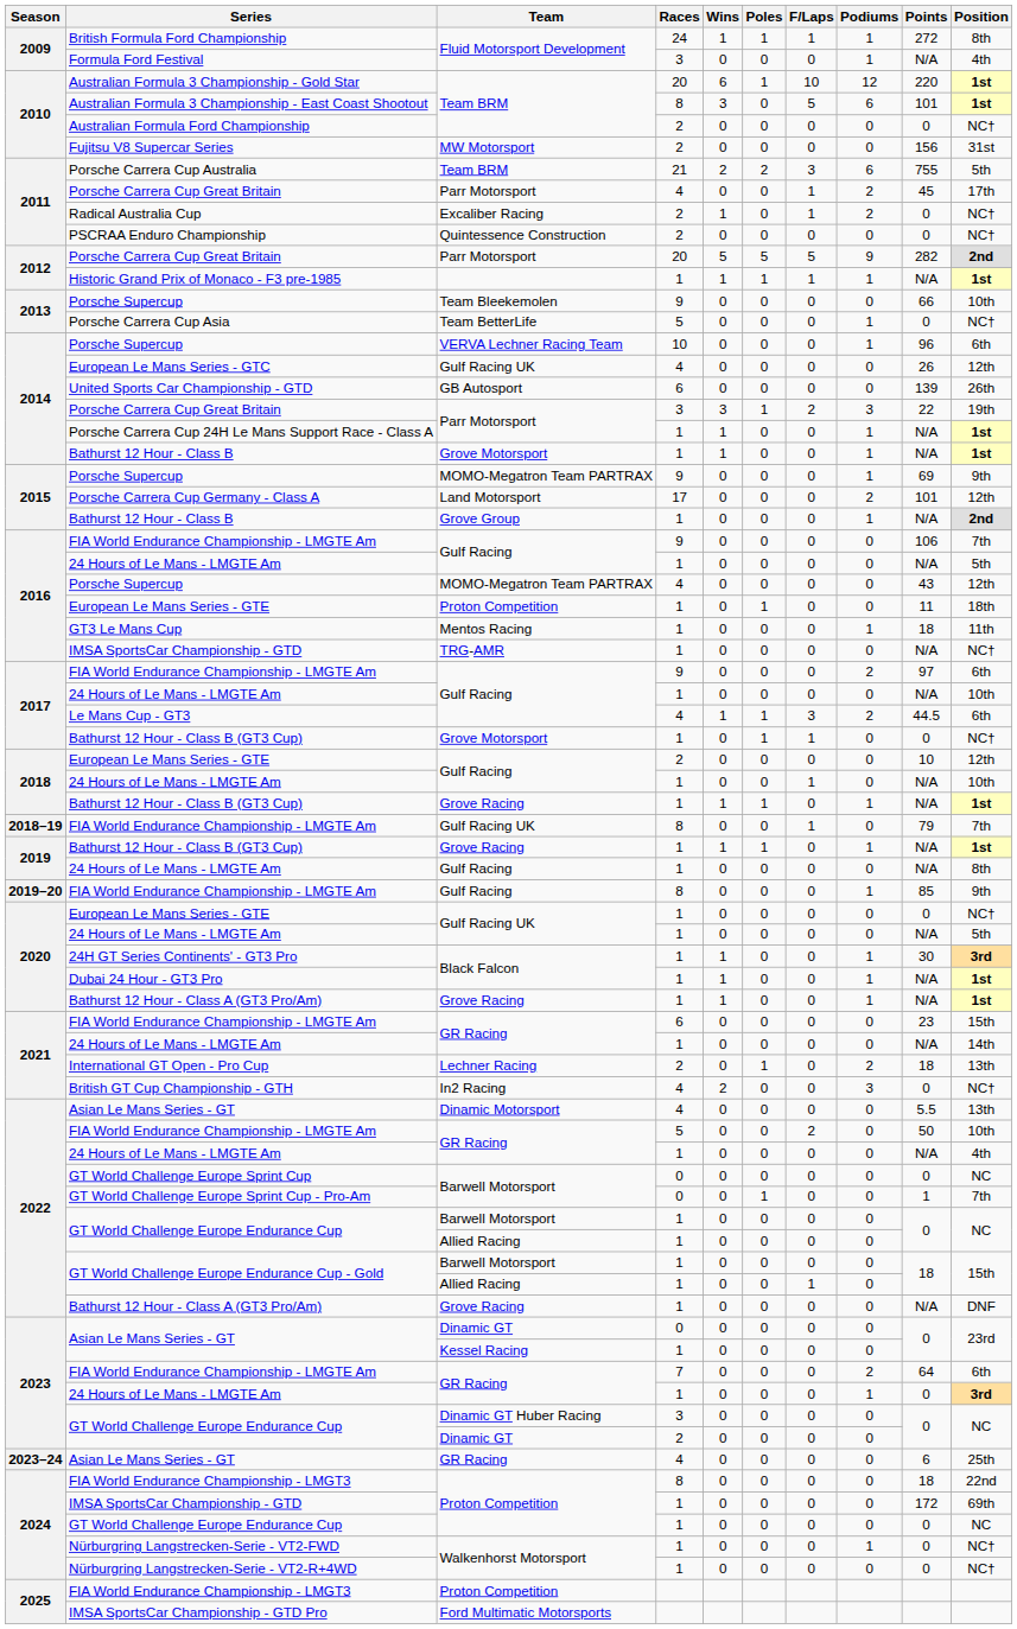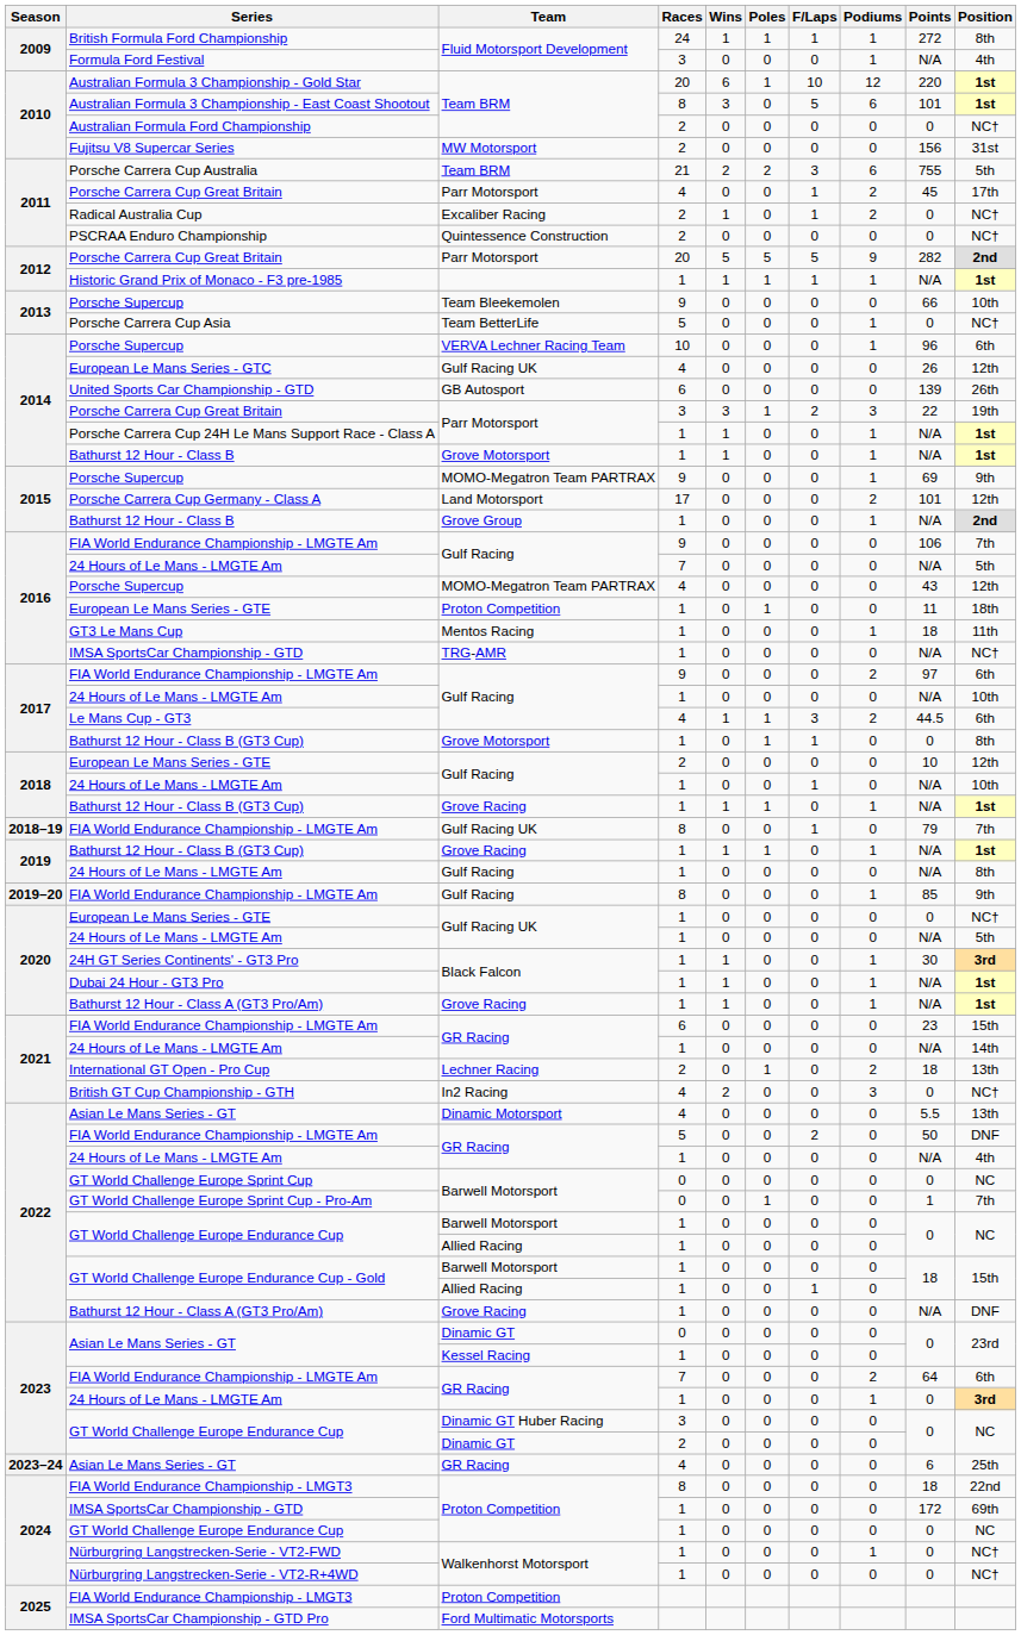 <table class="wikitable" style="font-size: 90%; text-align:center">
 <tr>
 <th>Season</th>
 <th>Series</th>
 <th>Team</th>
 <th>Races</th>
 <th>Wins</th>
 <th>Poles</th>
 <th>F/Laps</th>
 <th>Podiums</th>
 <th>Points</th>
 <th>Position</th>
 </tr>
 <tr>
 <th rowspan="2">2009</th>
 <td align="left"><a href='#'>British Formula Ford Championship</a></td>
 <td rowspan="2" align="left"><a href='#'>Fluid Motorsport Development</a></td>
 <td>24</td>
 <td>1</td>
 <td>1</td>
 <td>1</td>
 <td>1</td>
 <td>272</td>
 <td>8th</td>
 </tr>
 <tr>
 <td align="left"><a href='#'>Formula Ford Festival</a></td>
 <td>3</td>
 <td>0</td>
 <td>0</td>
 <td>0</td>
 <td>1</td>
 <td>N/A</td>
 <td>4th</td>
 </tr>
 <tr>
 <th rowspan="4">2010</th>
 <td align="left"><a href='#'>Australian Formula 3 Championship - Gold Star</a></td>
 <td rowspan="3" align="left"><a href='#'>Team BRM</a></td>
 <td>20</td>
 <td>6</td>
 <td>1</td>
 <td>10</td>
 <td>12</td>
 <td>220</td>
 <td style="background:#FFFFBF;"><strong>1st</strong></td>
 </tr>
 <tr>
 <td align="left"><a href='#'>Australian Formula 3 Championship - East Coast Shootout</a></td>
 <td>8</td>
 <td>3</td>
 <td>0</td>
 <td>5</td>
 <td>6</td>
 <td>101</td>
 <td style="background:#FFFFBF;"><strong>1st</strong></td>
 </tr>
 <tr>
 <td align="left"><a href='#'>Australian Formula Ford Championship</a></td>
 <td>2</td>
 <td>0</td>
 <td>0</td>
 <td>0</td>
 <td>0</td>
 <td>0</td>
 <td>NC†</td>
 </tr>
 <tr>
 <td align="left"><a href='#'>Fujitsu V8 Supercar Series</a></td>
 <td align="left"><a href='#'>MW Motorsport</a></td>
 <td>2</td>
 <td>0</td>
 <td>0</td>
 <td>0</td>
 <td>0</td>
 <td>156</td>
 <td>31st</td>
 </tr>
 <tr>
 <th rowspan="4">2011</th>
 <td align="left">Porsche Carrera Cup Australia</td>
 <td align="left"><a href='#'>Team BRM</a></td>
 <td>21</td>
 <td>2</td>
 <td>2</td>
 <td>3</td>
 <td>6</td>
 <td>755</td>
 <td>5th</td>
 </tr>
 <tr>
 <td align="left"><a href='#'>Porsche Carrera Cup Great Britain</a></td>
 <td align="left">Parr Motorsport</td>
 <td>4</td>
 <td>0</td>
 <td>0</td>
 <td>1</td>
 <td>2</td>
 <td>45</td>
 <td>17th</td>
 </tr>
 <tr>
 <td align="left">Radical Australia Cup</td>
 <td align="left">Excaliber Racing</td>
 <td>2</td>
 <td>1</td>
 <td>0</td>
 <td>1</td>
 <td>2</td>
 <td>0</td>
 <td>NC†</td>
 </tr>
 <tr>
 <td align="left">PSCRAA Enduro Championship</td>
 <td align="left">Quintessence Construction</td>
 <td>2</td>
 <td>0</td>
 <td>0</td>
 <td>0</td>
 <td>0</td>
 <td>0</td>
 <td>NC†</td>
 </tr>
 <tr>
 <th rowspan="2">2012</th>
 <td align="left"><a href='#'>Porsche Carrera Cup Great Britain</a></td>
 <td align="left">Parr Motorsport</td>
 <td>20</td>
 <td>5</td>
 <td>5</td>
 <td>5</td>
 <td>9</td>
 <td>282</td>
 <td style="background:#DFDFDF;"><strong>2nd</strong></td>
 </tr>
 <tr>
 <td align="left"><a href='#'>Historic Grand Prix of Monaco - F3 pre-1985</a></td>
 <td></td>
 <td>1</td>
 <td>1</td>
 <td>1</td>
 <td>1</td>
 <td>1</td>
 <td>N/A</td>
 <td style="background:#FFFFBF;"><strong>1st</strong></td>
 </tr>
 <tr>
 <th rowspan="2">2013</th>
 <td align="left"><a href='#'>Porsche Supercup</a></td>
 <td align="left">Team Bleekemolen</td>
 <td>9</td>
 <td>0</td>
 <td>0</td>
 <td>0</td>
 <td>0</td>
 <td>66</td>
 <td>10th</td>
 </tr>
 <tr>
 <td align="left">Porsche Carrera Cup Asia</td>
 <td align="left">Team BetterLife</td>
 <td>5</td>
 <td>0</td>
 <td>0</td>
 <td>0</td>
 <td>1</td>
 <td>0</td>
 <td>NC†</td>
 </tr>
 <tr>
 <th rowspan="6">2014</th>
 <td align="left"><a href='#'>Porsche Supercup</a></td>
 <td align="left"><a href='#'>VERVA Lechner Racing Team</a></td>
 <td>10</td>
 <td>0</td>
 <td>0</td>
 <td>0</td>
 <td>1</td>
 <td>96</td>
 <td>6th</td>
 </tr>
 <tr>
 <td align="left"><a href='#'>European Le Mans Series - GTC</a></td>
 <td align="left">Gulf Racing UK</td>
 <td>4</td>
 <td>0</td>
 <td>0</td>
 <td>0</td>
 <td>0</td>
 <td>26</td>
 <td>12th</td>
 </tr>
 <tr>
 <td align="left"><a href='#'>United Sports Car Championship - GTD</a></td>
 <td align="left">GB Autosport</td>
 <td>6</td>
 <td>0</td>
 <td>0</td>
 <td>0</td>
 <td>0</td>
 <td>139</td>
 <td>26th</td>
 </tr>
 <tr>
 <td align="left"><a href='#'>Porsche Carrera Cup Great Britain</a></td>
 <td rowspan="2" align="left">Parr Motorsport</td>
 <td>3</td>
 <td>3</td>
 <td>1</td>
 <td>2</td>
 <td>3</td>
 <td>22</td>
 <td>19th</td>
 </tr>
 <tr>
 <td align="left">Porsche Carrera Cup 24H Le Mans Support Race - Class A</td>
 <td>1</td>
 <td>1</td>
 <td>0</td>
 <td>0</td>
 <td>1</td>
 <td>N/A</td>
 <td style="background:#FFFFBF;"><strong>1st</strong></td>
 </tr>
 <tr>
 <td align="left"><a href='#'>Bathurst 12 Hour - Class B</a></td>
 <td align="left"><a href='#'>Grove Motorsport</a></td>
 <td>1</td>
 <td>1</td>
 <td>0</td>
 <td>0</td>
 <td>1</td>
 <td>N/A</td>
 <td style="background:#FFFFBF;"><strong>1st</strong></td>
 </tr>
 <tr>
 <th rowspan="3">2015</th>
 <td align="left"><a href='#'>Porsche Supercup</a></td>
 <td align="left">MOMO-Megatron Team PARTRAX</td>
 <td>9</td>
 <td>0</td>
 <td>0</td>
 <td>0</td>
 <td>1</td>
 <td>69</td>
 <td>9th</td>
 </tr>
 <tr>
 <td align="left"><a href='#'>Porsche Carrera Cup Germany - Class A</a></td>
 <td align="left">Land Motorsport</td>
 <td>17</td>
 <td>0</td>
 <td>0</td>
 <td>0</td>
 <td>2</td>
 <td>101</td>
 <td>12th</td>
 </tr>
 <tr>
 <td align="left"><a href='#'>Bathurst 12 Hour - Class B</a></td>
 <td align="left"><a href='#'>Grove Group</a></td>
 <td>1</td>
 <td>0</td>
 <td>0</td>
 <td>0</td>
 <td>1</td>
 <td>N/A</td>
 <td style="background:#DFDFDF;"><strong>2nd</strong></td>
 </tr>
 <tr>
 <th rowspan="6">2016</th>
 <td align="left"><a href='#'>FIA World Endurance Championship - LMGTE Am</a></td>
 <td rowspan=2 align="left">Gulf Racing</td>
 <td>9</td>
 <td>0</td>
 <td>0</td>
 <td>0</td>
 <td>0</td>
 <td>106</td>
 <td>7th</td>
 </tr>
 <tr>
 <td align=left><a href='#'>24 Hours of Le Mans - LMGTE Am</a></td>
-<td>1</td>
+<td>7</td>
 <td>0</td>
 <td>0</td>
 <td>0</td>
 <td>0</td>
 <td>N/A</td>
 <td>5th</td>
 </tr>
 <tr>
 <td align="left"><a href='#'>Porsche Supercup</a></td>
 <td align="left">MOMO-Megatron Team PARTRAX</td>
 <td>4</td>
 <td>0</td>
 <td>0</td>
 <td>0</td>
 <td>0</td>
 <td>43</td>
 <td>12th</td>
 </tr>
 <tr>
 <td align="left"><a href='#'>European Le Mans Series - GTE</a></td>
 <td align="left"><a href='#'>Proton Competition</a></td>
 <td>1</td>
 <td>0</td>
 <td>1</td>
 <td>0</td>
 <td>0</td>
 <td>11</td>
 <td>18th</td>
 </tr>
 <tr>
 <td align="left"><a href='#'>GT3 Le Mans Cup</a></td>
 <td align="left">Mentos Racing</td>
 <td>1</td>
 <td>0</td>
 <td>0</td>
 <td>0</td>
 <td>1</td>
 <td>18</td>
 <td>11th</td>
 </tr>
 <tr>
 <td align="left"><a href='#'>IMSA SportsCar Championship - GTD</a></td>
 <td align="left"><a href='#'>TRG</a>-<a href='#'>AMR</a></td>
 <td>1</td>
 <td>0</td>
 <td>0</td>
 <td>0</td>
 <td>0</td>
 <td>N/A</td>
 <td>NC†</td>
 </tr>
 <tr>
 <th rowspan="4">2017</th>
 <td align="left"><a href='#'>FIA World Endurance Championship - LMGTE Am</a></td>
 <td rowspan="3" align="left">Gulf Racing</td>
 <td>9</td>
 <td>0</td>
 <td>0</td>
 <td>0</td>
 <td>2</td>
 <td>97</td>
 <td>6th</td>
 </tr>
 <tr>
 <td align=left><a href='#'>24 Hours of Le Mans - LMGTE Am</a></td>
 <td>1</td>
 <td>0</td>
 <td>0</td>
 <td>0</td>
 <td>0</td>
 <td>N/A</td>
 <td>10th</td>
 </tr>
 <tr>
 <td align="left"><a href='#'>Le Mans Cup - GT3</a></td>
 <td>4</td>
 <td>1</td>
 <td>1</td>
 <td>3</td>
 <td>2</td>
 <td>44.5</td>
 <td>6th</td>
 </tr>
 <tr>
 <td align="left"><a href='#'>Bathurst 12 Hour - Class B (GT3 Cup)</a></td>
 <td align="left"><a href='#'>Grove Motorsport</a></td>
 <td>1</td>
 <td>0</td>
 <td>1</td>
 <td>1</td>
 <td>0</td>
 <td>0</td>
-<td>NC†</td>
+<td>8th</td>
 </tr>
 <tr>
 <th rowspan="3">2018</th>
 <td align="left"><a href='#'>European Le Mans Series - GTE</a></td>
 <td rowspan=2 align="left">Gulf Racing</td>
 <td>2</td>
 <td>0</td>
 <td>0</td>
 <td>0</td>
 <td>0</td>
 <td>10</td>
 <td>12th</td>
 </tr>
 <tr>
 <td align=left><a href='#'>24 Hours of Le Mans - LMGTE Am</a></td>
 <td>1</td>
 <td>0</td>
 <td>0</td>
 <td>1</td>
 <td>0</td>
 <td>N/A</td>
 <td>10th</td>
 </tr>
 <tr>
 <td align="left"><a href='#'>Bathurst 12 Hour - Class B (GT3 Cup)</a></td>
 <td align="left"><a href='#'>Grove Racing</a></td>
 <td>1</td>
 <td>1</td>
 <td>1</td>
 <td>0</td>
 <td>1</td>
 <td>N/A</td>
 <td style="background:#FFFFBF;"><strong>1st</strong></td>
 </tr>
 <tr>
 <th>2018–19</th>
 <td align="left"><a href='#'>FIA World Endurance Championship - LMGTE Am</a></td>
 <td align="left">Gulf Racing UK</td>
 <td>8</td>
 <td>0</td>
 <td>0</td>
 <td>1</td>
 <td>0</td>
 <td>79</td>
 <td>7th</td>
 </tr>
 <tr>
 <th rowspan=2>2019</th>
 <td align="left"><a href='#'>Bathurst 12 Hour - Class B (GT3 Cup)</a></td>
 <td align="left"><a href='#'>Grove Racing</a></td>
 <td>1</td>
 <td>1</td>
 <td>1</td>
 <td>0</td>
 <td>1</td>
 <td>N/A</td>
 <td style="background:#FFFFBF;"><strong>1st</strong></td>
 </tr>
 <tr>
 <td align=left><a href='#'>24 Hours of Le Mans - LMGTE Am</a></td>
 <td align=left>Gulf Racing</td>
 <td>1</td>
 <td>0</td>
 <td>0</td>
 <td>0</td>
 <td>0</td>
 <td>N/A</td>
 <td>8th</td>
 </tr>
 <tr>
 <th>2019–20</th>
 <td align="left"><a href='#'>FIA World Endurance Championship - LMGTE Am</a></td>
 <td align="left">Gulf Racing</td>
 <td>8</td>
 <td>0</td>
 <td>0</td>
 <td>0</td>
 <td>1</td>
 <td>85</td>
 <td>9th</td>
 </tr>
 <tr>
 <th rowspan="5">2020</th>
 <td align="left"><a href='#'>European Le Mans Series - GTE</a></td>
 <td rowspan=2 align="left">Gulf Racing UK</td>
 <td>1</td>
 <td>0</td>
 <td>0</td>
 <td>0</td>
 <td>0</td>
 <td>0</td>
 <td>NC†</td>
 </tr>
 <tr>
 <td align=left><a href='#'>24 Hours of Le Mans - LMGTE Am</a></td>
 <td>1</td>
 <td>0</td>
 <td>0</td>
 <td>0</td>
 <td>0</td>
 <td>N/A</td>
 <td>5th</td>
 </tr>
 <tr>
 <td align="left"><a href='#'>24H GT Series Continents' - GT3 Pro</a></td>
 <td rowspan=2 align="left">Black Falcon</td>
 <td>1</td>
 <td>1</td>
 <td>0</td>
 <td>0</td>
 <td>1</td>
 <td>30</td>
 <td style="background:#FFDF9F;"><strong>3rd</strong></td>
 </tr>
 <tr>
 <td align=left><a href='#'>Dubai 24 Hour - GT3 Pro</a></td>
 <td>1</td>
 <td>1</td>
 <td>0</td>
 <td>0</td>
 <td>1</td>
 <td>N/A</td>
 <td style="background:#FFFFBF;"><strong>1st</strong></td>
 </tr>
 <tr>
 <td align="left"><a href='#'>Bathurst 12 Hour - Class A (GT3 Pro/Am)</a></td>
 <td align=left><a href='#'>Grove Racing</a></td>
 <td>1</td>
 <td>1</td>
 <td>0</td>
 <td>0</td>
 <td>1</td>
 <td>N/A</td>
 <td style="background:#FFFFBF;"><strong>1st</strong></td>
 </tr>
 <tr>
 <th rowspan="4">2021</th>
 <td align="left"><a href='#'>FIA World Endurance Championship - LMGTE Am</a></td>
 <td rowspan=2 align="left"><a href='#'>GR Racing</a></td>
 <td>6</td>
 <td>0</td>
 <td>0</td>
 <td>0</td>
 <td>0</td>
 <td>23</td>
 <td>15th</td>
 </tr>
 <tr>
 <td align=left><a href='#'>24 Hours of Le Mans - LMGTE Am</a></td>
 <td>1</td>
 <td>0</td>
 <td>0</td>
 <td>0</td>
 <td>0</td>
 <td>N/A</td>
 <td>14th</td>
 </tr>
 <tr>
 <td align="left"><a href='#'>International GT Open - Pro Cup</a></td>
 <td align="left"><a href='#'>Lechner Racing</a></td>
 <td>2</td>
 <td>0</td>
 <td>1</td>
 <td>0</td>
 <td>2</td>
 <td>18</td>
 <td>13th</td>
 </tr>
 <tr>
 <td align="left"><a href='#'>British GT Cup Championship - GTH</a></td>
 <td align="left">In2 Racing</td>
 <td>4</td>
 <td>2</td>
 <td>0</td>
 <td>0</td>
 <td>3</td>
 <td>0</td>
 <td>NC†</td>
 </tr>
 <tr>
 <th rowspan="10">2022</th>
 <td align="left"><a href='#'>Asian Le Mans Series - GT</a></td>
 <td align="left"><a href='#'>Dinamic Motorsport</a></td>
 <td>4</td>
 <td>0</td>
 <td>0</td>
 <td>0</td>
 <td>0</td>
 <td>5.5</td>
 <td>13th</td>
 </tr>
 <tr>
 <td align="left"><a href='#'>FIA World Endurance Championship - LMGTE Am</a></td>
 <td rowspan=2 align="left"><a href='#'>GR Racing</a></td>
 <td>5</td>
 <td>0</td>
 <td>0</td>
 <td>2</td>
 <td>0</td>
 <td>50</td>
-<td>10th</td>
+<td>DNF</td>
 </tr>
 <tr>
 <td align=left><a href='#'>24 Hours of Le Mans - LMGTE Am</a></td>
 <td>1</td>
 <td>0</td>
 <td>0</td>
 <td>0</td>
 <td>0</td>
 <td>N/A</td>
 <td>4th</td>
 </tr>
 <tr>
 <td align=left><a href='#'>GT World Challenge Europe Sprint Cup</a></td>
 <td rowspan="2" align=left>Barwell Motorsport</td>
 <td>0</td>
 <td>0</td>
 <td>0</td>
 <td>0</td>
 <td>0</td>
 <td>0</td>
 <td>NC</td>
 </tr>
 <tr>
 <td align="left"><a href='#'>GT World Challenge Europe Sprint Cup - Pro-Am</a></td>
 <td>0</td>
 <td>0</td>
 <td>1</td>
 <td>0</td>
 <td>0</td>
 <td>1</td>
 <td>7th</td>
 </tr>
 <tr>
 <td rowspan="2" align=left><a href='#'>GT World Challenge Europe Endurance Cup</a></td>
 <td align=left>Barwell Motorsport</td>
 <td>1</td>
 <td>0</td>
 <td>0</td>
 <td>0</td>
 <td>0</td>
 <td rowspan="2">0</td>
 <td rowspan="2">NC</td>
 </tr>
 <tr>
 <td align=left>Allied Racing</td>
 <td>1</td>
 <td>0</td>
 <td>0</td>
 <td>0</td>
 <td>0</td>
 </tr>
 <tr>
 <td rowspan="2" align="left"><a href='#'>GT World Challenge Europe Endurance Cup - Gold</a></td>
 <td align="left">Barwell Motorsport</td>
 <td>1</td>
 <td>0</td>
 <td>0</td>
 <td>0</td>
 <td>0</td>
 <td rowspan="2">18</td>
 <td rowspan="2">15th</td>
 </tr>
 <tr>
 <td align="left">Allied Racing</td>
 <td>1</td>
 <td>0</td>
 <td>0</td>
 <td>1</td>
 <td>0</td>
 </tr>
 <tr>
 <td align="left"><a href='#'>Bathurst 12 Hour - Class A (GT3 Pro/Am)</a></td>
 <td align=left><a href='#'>Grove Racing</a></td>
 <td>1</td>
 <td>0</td>
 <td>0</td>
 <td>0</td>
 <td>0</td>
 <td>N/A</td>
 <td>DNF</td>
 </tr>
 <tr>
 <th rowspan="6">2023</th>
 <td rowspan="2" align=left><a href='#'>Asian Le Mans Series - GT</a></td>
 <td align=left><a href='#'>Dinamic GT</a></td>
 <td>0</td>
 <td>0</td>
 <td>0</td>
 <td>0</td>
 <td>0</td>
 <td rowspan="2">0</td>
 <td rowspan="2">23rd</td>
 </tr>
 <tr>
 <td align=left><a href='#'>Kessel Racing</a></td>
 <td>1</td>
 <td>0</td>
 <td>0</td>
 <td>0</td>
 <td>0</td>
 </tr>
 <tr>
 <td align=left><a href='#'>FIA World Endurance Championship - LMGTE Am</a></td>
 <td rowspan="2" align="left"><a href='#'>GR Racing</a></td>
 <td>7</td>
 <td>0</td>
 <td>0</td>
 <td>0</td>
 <td>2</td>
 <td>64</td>
 <td>6th</td>
 </tr>
 <tr>
 <td align=left><a href='#'>24 Hours of Le Mans - LMGTE Am</a></td>
 <td>1</td>
 <td>0</td>
 <td>0</td>
 <td>0</td>
 <td>1</td>
 <td>0</td>
 <td style="background:#FFDF9F;"><strong>3rd</strong></td>
 </tr>
 <tr>
 <td rowspan="2" align="left"><a href='#'>GT World Challenge Europe Endurance Cup</a></td>
 <td align=left><a href='#'>Dinamic GT</a> Huber Racing</td>
 <td>3</td>
 <td>0</td>
 <td>0</td>
 <td>0</td>
 <td>0</td>
 <td rowspan="2">0</td>
 <td rowspan="2">NC</td>
 </tr>
 <tr>
 <td align=left><a href='#'>Dinamic GT</a></td>
 <td>2</td>
 <td>0</td>
 <td>0</td>
 <td>0</td>
 <td>0</td>
 </tr>
 <tr>
 <th>2023–24</th>
 <td align=left><a href='#'>Asian Le Mans Series - GT</a></td>
 <td align=left><a href='#'>GR Racing</a></td>
 <td>4</td>
 <td>0</td>
 <td>0</td>
 <td>0</td>
 <td>0</td>
 <td>6</td>
 <td>25th</td>
 </tr>
 <tr>
 <th rowspan="5">2024</th>
 <td align=left><a href='#'>FIA World Endurance Championship - LMGT3</a></td>
 <td rowspan="3" align="left"><a href='#'>Proton Competition</a></td>
 <td>8</td>
 <td>0</td>
 <td>0</td>
 <td>0</td>
 <td>0</td>
 <td>18</td>
 <td>22nd</td>
 </tr>
 <tr>
 <td align=left><a href='#'>IMSA SportsCar Championship - GTD</a></td>
 <td>1</td>
 <td>0</td>
 <td>0</td>
 <td>0</td>
 <td>0</td>
 <td>172</td>
 <td>69th</td>
 </tr>
 <tr>
 <td align=left><a href='#'>GT World Challenge Europe Endurance Cup</a></td>
 <td>1</td>
 <td>0</td>
 <td>0</td>
 <td>0</td>
 <td>0</td>
 <td>0</td>
 <td>NC</td>
 </tr>
 <tr>
 <td align=left><a href='#'>Nürburgring Langstrecken-Serie - VT2-FWD</a></td>
 <td rowspan="2" align="left">Walkenhorst Motorsport</td>
 <td>1</td>
 <td>0</td>
 <td>0</td>
 <td>0</td>
 <td>1</td>
 <td>0</td>
 <td>NC†</td>
 </tr>
 <tr>
 <td align=left><a href='#'>Nürburgring Langstrecken-Serie - VT2-R+4WD</a></td>
 <td>1</td>
 <td>0</td>
 <td>0</td>
 <td>0</td>
 <td>0</td>
 <td>0</td>
 <td>NC†</td>
 </tr>
 <tr>
 <th rowspan="2">2025</th>
 <td align=left><a href='#'>FIA World Endurance Championship - LMGT3</a></td>
 <td align=left><a href='#'>Proton Competition</a></td>
 <td></td>
 <td></td>
 <td></td>
 <td></td>
 <td></td>
 <td></td>
 <td></td>
 </tr>
 <tr>
 <td align=left><a href='#'>IMSA SportsCar Championship - GTD Pro</a></td>
 <td align=left><a href='#'>Ford Multimatic Motorsports</a></td>
 <td></td>
 <td></td>
 <td></td>
 <td></td>
 <td></td>
 <td></td>
 <td></td>
 </tr>
 </table>
